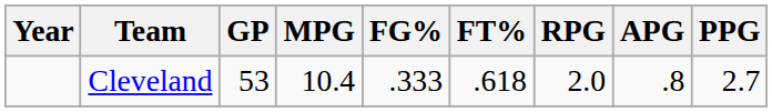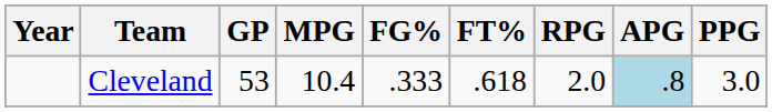 <table class="wikitable sortable" style="font-size:95%; text-align:right;">
 <tr>
 <th>Year</th>
 <th>Team</th>
 <th>GP</th>
 <th>MPG</th>
 <th>FG%</th>
 <th>FT%</th>
 <th>RPG</th>
 <th>APG</th>
 <th>PPG</th>
 </tr>
 <tr>
 <td style="text-align:left;"></td>
 <td style="text-align:left;"><a href='#'>Cleveland</a></td>
 <td>53</td>
 <td>10.4</td>
 <td>.333</td>
 <td>.618</td>
 <td>2.0</td>
-<td>.8</td>
-<td>2.7</td>
+<td style="background: lightblue;">.8</td>
+<td>3.0</td>
 </tr>
 </table>
